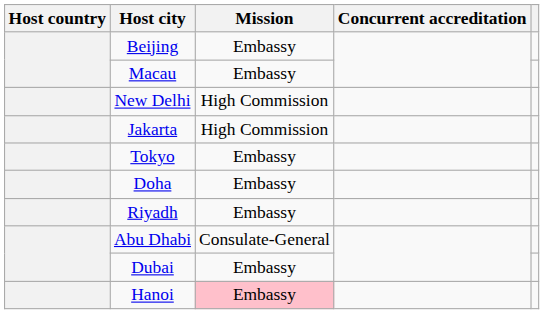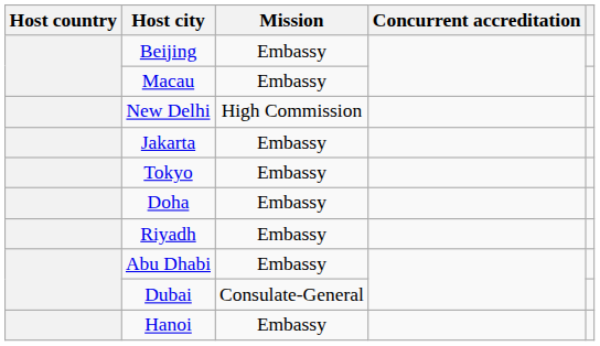 <table class="wikitable plainrowheaders" style="text-align:center;">
 <tr>
 <th scope="col">Host country</th>
 <th scope="col">Host city</th>
 <th scope="col">Mission</th>
 <th scope="col">Concurrent accreditation</th>
 <th scope="col"></th>
 </tr>
 <tr>
 <th scope="row" rowspan="2"></th>
 <td><a href='#'>Beijing</a></td>
 <td>Embassy</td>
 <td rowspan="2"></td>
 <td></td>
 </tr>
 <tr>
 <td><a href='#'>Macau</a></td>
 <td>Embassy</td>
 <td></td>
 </tr>
 <tr>
 <th scope="row"></th>
 <td><a href='#'>New Delhi</a></td>
 <td>High Commission</td>
 <td></td>
 <td></td>
 </tr>
 <tr>
 <th scope="row"></th>
 <td><a href='#'>Jakarta</a></td>
-<td>High Commission</td>
+<td>Embassy</td>
 <td></td>
 <td></td>
 </tr>
 <tr>
 <th scope="row"></th>
 <td><a href='#'>Tokyo</a></td>
 <td>Embassy</td>
 <td></td>
 <td></td>
 </tr>
 <tr>
 <th scope="row"></th>
 <td><a href='#'>Doha</a></td>
 <td>Embassy</td>
 <td></td>
 <td></td>
 </tr>
 <tr>
 <th scope="row"></th>
 <td><a href='#'>Riyadh</a></td>
 <td>Embassy</td>
 <td></td>
 <td></td>
 </tr>
 <tr>
 <th scope="row" rowspan="2"></th>
 <td><a href='#'>Abu Dhabi</a></td>
-<td>Consulate-General</td>
+<td>Embassy</td>
 <td rowspan="2"></td>
 <td></td>
 </tr>
 <tr>
 <td><a href='#'>Dubai</a></td>
-<td>Embassy</td>
+<td>Consulate-General</td>
 <td></td>
 </tr>
 <tr>
 <th scope="row"></th>
 <td><a href='#'>Hanoi</a></td>
-<td style="background: pink;">Embassy</td>
+<td>Embassy</td>
 <td></td>
 <td></td>
 </tr>
 </table>
